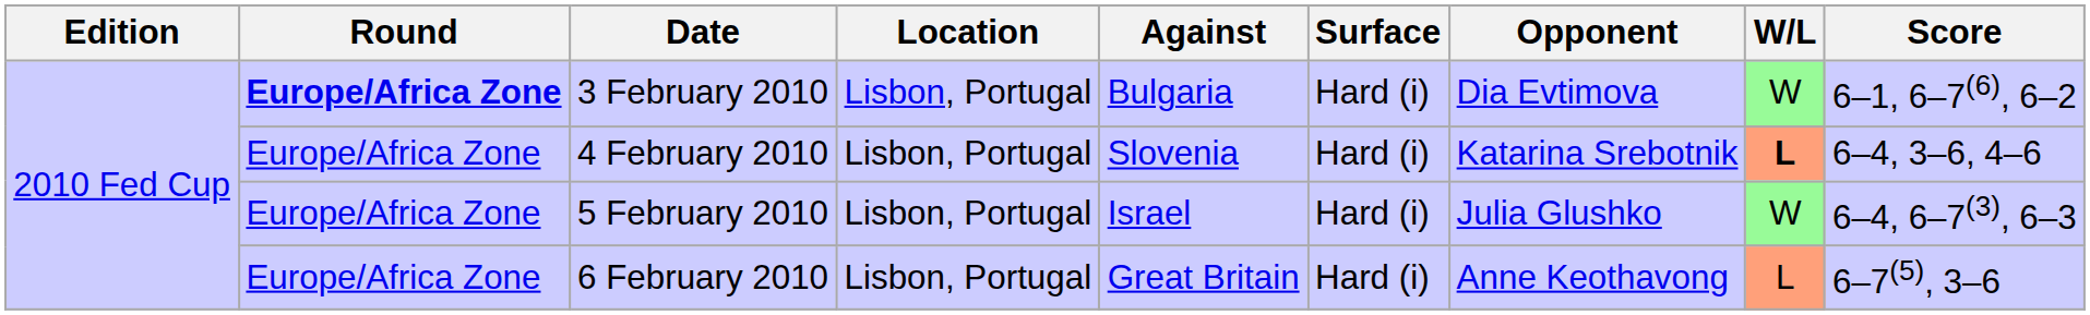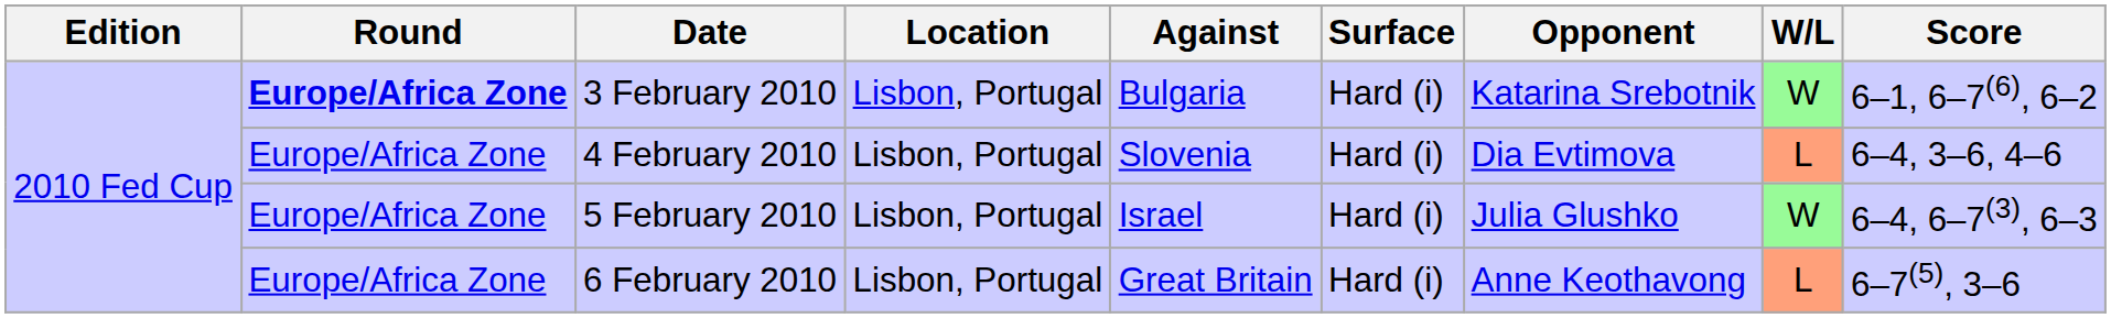 <table class=wikitable style=font-size:97%>
 <tr>
 <th>Edition</th>
 <th>Round</th>
 <th>Date</th>
 <th>Location</th>
 <th>Against</th>
 <th>Surface</th>
 <th>Opponent</th>
 <th>W/L</th>
 <th>Score</th>
 </tr>
 <tr style="background:#ccccff;">
 <td rowspan="4"><a href='#'>2010 Fed Cup</a></td>
 <td><strong><a href='#'>Europe/Africa Zone</a></strong></td>
 <td>3 February 2010</td>
 <td><a href='#'>Lisbon</a>, Portugal</td>
 <td> <a href='#'>Bulgaria</a></td>
 <td>Hard (i)</td>
-<td> <a href='#'>Dia Evtimova</a></td>
+<td> <a href='#'>Katarina Srebotnik</a></td>
 <td style="text-align:center; background:#98fb98;">W</td>
 <td>6–1, 6–7<sup>(6)</sup>, 6–2</td>
 </tr>
 <tr style="background:#ccccff;">
 <td><a href='#'>Europe/Africa Zone</a></td>
 <td>4 February 2010</td>
 <td>Lisbon, Portugal</td>
 <td> <a href='#'>Slovenia</a></td>
 <td>Hard (i)</td>
-<td> <a href='#'>Katarina Srebotnik</a></td>
-<td style="text-align:center; background:#ffa07a;"><strong>L</strong></td>
+<td> <a href='#'>Dia Evtimova</a></td>
+<td style="text-align:center; background:#ffa07a;">L</td>
 <td>6–4, 3–6, 4–6</td>
 </tr>
 <tr style="background:#ccccff;">
 <td><a href='#'>Europe/Africa Zone</a></td>
 <td>5 February 2010</td>
 <td>Lisbon, Portugal</td>
 <td> <a href='#'>Israel</a></td>
 <td>Hard (i)</td>
 <td> <a href='#'>Julia Glushko</a></td>
 <td style="text-align:center; background:#98fb98;">W</td>
 <td>6–4, 6–7<sup>(3)</sup>, 6–3</td>
 </tr>
 <tr style="background:#ccccff;">
 <td><a href='#'>Europe/Africa Zone</a></td>
 <td>6 February 2010</td>
 <td>Lisbon, Portugal</td>
 <td> <a href='#'>Great Britain</a></td>
 <td>Hard (i)</td>
 <td> <a href='#'>Anne Keothavong</a></td>
 <td style="text-align:center; background:#ffa07a;">L</td>
 <td>6–7<sup>(5)</sup>, 3–6</td>
 </tr>
 </table>
